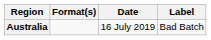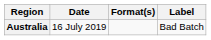 <table class="wikitable plainrowheaders">
 <tr>
 <th scope="col">Region</th>
+<th scope="col">Date</th>
 <th scope="col">Format(s)</th>
-<th scope="col">Date</th>
 <th scope="col">Label</th>
 </tr>
 <tr>
 <th scope="row">Australia</th>
+<td>16 July 2019</td>
 <td></td>
-<td>16 July 2019</td>
 <td>Bad Batch</td>
 </tr>
 </table>
